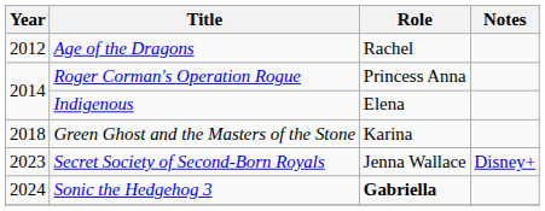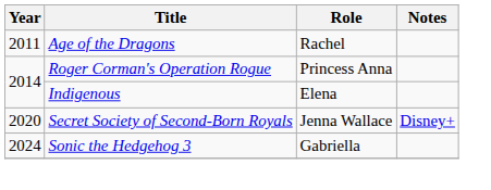 <table class="wikitable">
 <tr>
 <th>Year</th>
 <th>Title</th>
 <th>Role</th>
 <th>Notes</th>
 </tr>
 <tr>
-<td>2012</td>
+<td>2011</td>
 <td><em><a href='#'>Age of the Dragons</a></em></td>
 <td>Rachel</td>
 <td></td>
 </tr>
 <tr>
 <td rowspan="2">2014</td>
 <td><em><a href='#'>Roger Corman's Operation Rogue</a></em></td>
 <td>Princess Anna</td>
 <td></td>
 </tr>
 <tr>
 <td><em><a href='#'>Indigenous</a></em></td>
 <td>Elena</td>
 <td></td>
 </tr>
 <tr>
-<td>2018</td>
-<td><em>Green Ghost and the Masters of the Stone</em></td>
-<td>Karina</td>
-<td></td>
-</tr>
-<tr>
-<td>2023</td>
+<td>2020</td>
 <td><em><a href='#'>Secret Society of Second-Born Royals</a></em></td>
 <td>Jenna Wallace</td>
 <td><a href='#'>Disney+</a></td>
 </tr>
 <tr>
 <td>2024</td>
 <td><em><a href='#'>Sonic the Hedgehog 3</a></em></td>
-<td><strong>Gabriella</strong></td>
+<td>Gabriella</td>
 <td></td>
 </tr>
 <tr>
 </tr>
 </table>
